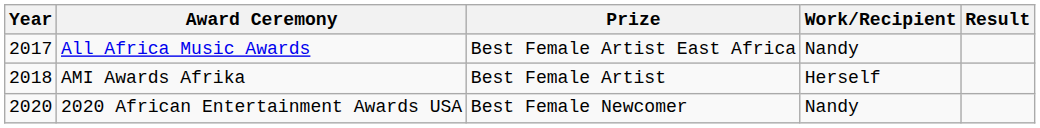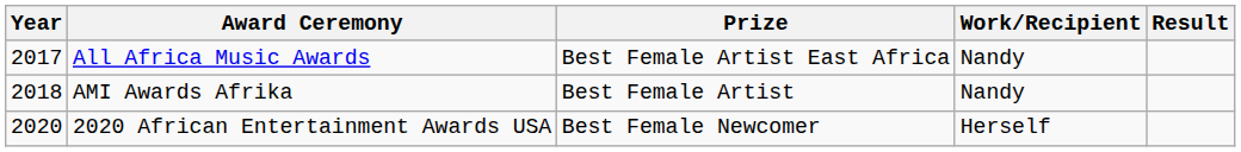 <table class="wikitable">
 <tr>
 <th>Year</th>
 <th>Award Ceremony</th>
 <th>Prize</th>
 <th>Work/Recipient</th>
 <th>Result</th>
 </tr>
 <tr>
 <td>2017</td>
 <td><a href='#'>All Africa Music Awards</a></td>
 <td>Best Female Artist East Africa</td>
 <td>Nandy</td>
 <td></td>
 </tr>
 <tr>
 <td>2018</td>
 <td>AMI Awards Afrika</td>
 <td>Best Female Artist</td>
-<td>Herself</td>
+<td>Nandy</td>
 <td></td>
 </tr>
 <tr>
 <td>2020</td>
 <td>2020 African Entertainment Awards USA</td>
 <td>Best Female Newcomer</td>
-<td>Nandy</td>
+<td>Herself</td>
 <td></td>
 </tr>
 </table>
